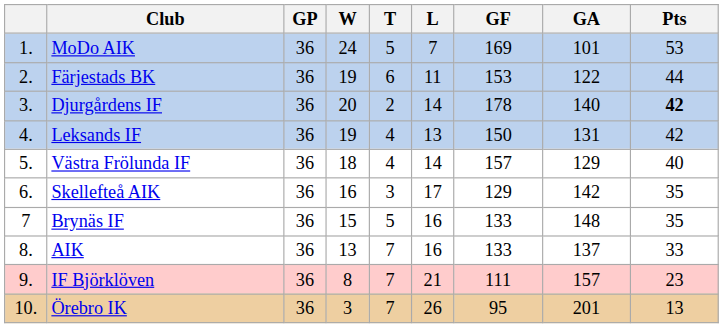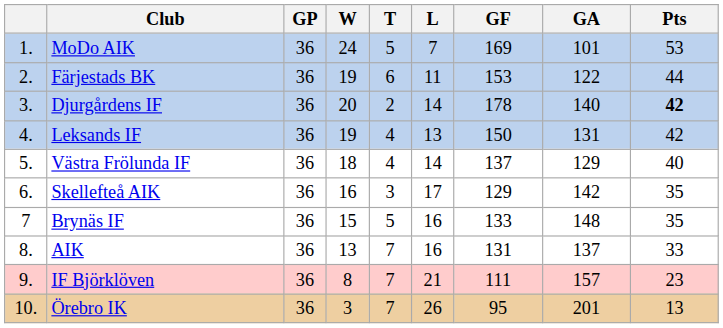 <table class="wikitable">
 <tr>
 <th width="30"></th>
 <th width="200">Club</th>
 <th width="30">GP</th>
 <th width="30">W</th>
 <th width="30">T</th>
 <th width="30">L</th>
 <th width="70">GF</th>
 <th width="70">GA</th>
 <th width="70">Pts</th>
 </tr>
 <tr bgcolor="#BCD2EE" align="center">
 <td>1.</td>
 <td align="left"><a href='#'>MoDo AIK</a></td>
 <td>36</td>
 <td>24</td>
 <td>5</td>
 <td>7</td>
 <td>169</td>
 <td>101</td>
 <td>53</td>
 </tr>
 <tr bgcolor="#BCD2EE" align="center">
 <td>2.</td>
 <td align="left"><a href='#'>Färjestads BK</a></td>
 <td>36</td>
 <td>19</td>
 <td>6</td>
 <td>11</td>
 <td>153</td>
 <td>122</td>
 <td>44</td>
 </tr>
 <tr bgcolor="#BCD2EE" align="center">
 <td>3.</td>
 <td align="left"><a href='#'>Djurgårdens IF</a></td>
 <td>36</td>
 <td>20</td>
 <td>2</td>
 <td>14</td>
 <td>178</td>
 <td>140</td>
 <td><strong>42</strong></td>
 </tr>
 <tr bgcolor="#BCD2EE" align="center">
 <td>4.</td>
 <td align="left"><a href='#'>Leksands IF</a></td>
 <td>36</td>
 <td>19</td>
 <td>4</td>
 <td>13</td>
 <td>150</td>
 <td>131</td>
 <td>42</td>
 </tr>
 <tr bgcolor="#FFFFFF" align="center">
 <td>5.</td>
 <td align="left"><a href='#'>Västra Frölunda IF</a></td>
 <td>36</td>
 <td>18</td>
 <td>4</td>
 <td>14</td>
-<td>157</td>
+<td>137</td>
 <td>129</td>
 <td>40</td>
 </tr>
 <tr bgcolor="#FFFFFF" align="center">
 <td>6.</td>
 <td align="left"><a href='#'>Skellefteå AIK</a></td>
 <td>36</td>
 <td>16</td>
 <td>3</td>
 <td>17</td>
 <td>129</td>
 <td>142</td>
 <td>35</td>
 </tr>
 <tr bgcolor="#FFFFFF" align="center">
 <td>7</td>
 <td align="left"><a href='#'>Brynäs IF</a></td>
 <td>36</td>
 <td>15</td>
 <td>5</td>
 <td>16</td>
 <td>133</td>
 <td>148</td>
 <td>35</td>
 </tr>
 <tr bgcolor="#FFFFFF" align="center">
 <td>8.</td>
 <td align="left"><a href='#'>AIK</a></td>
 <td>36</td>
 <td>13</td>
 <td>7</td>
 <td>16</td>
-<td>133</td>
+<td>131</td>
 <td>137</td>
 <td>33</td>
 </tr>
 <tr bgcolor="#ffcccc" align="center">
 <td>9.</td>
 <td align="left"><a href='#'>IF Björklöven</a></td>
 <td>36</td>
 <td>8</td>
 <td>7</td>
 <td>21</td>
 <td>111</td>
 <td>157</td>
 <td>23</td>
 </tr>
 <tr bgcolor="#EECFA1" align="center">
 <td>10.</td>
 <td align="left"><a href='#'>Örebro IK</a></td>
 <td>36</td>
 <td>3</td>
 <td>7</td>
 <td>26</td>
 <td>95</td>
 <td>201</td>
 <td>13</td>
 </tr>
 </table>
